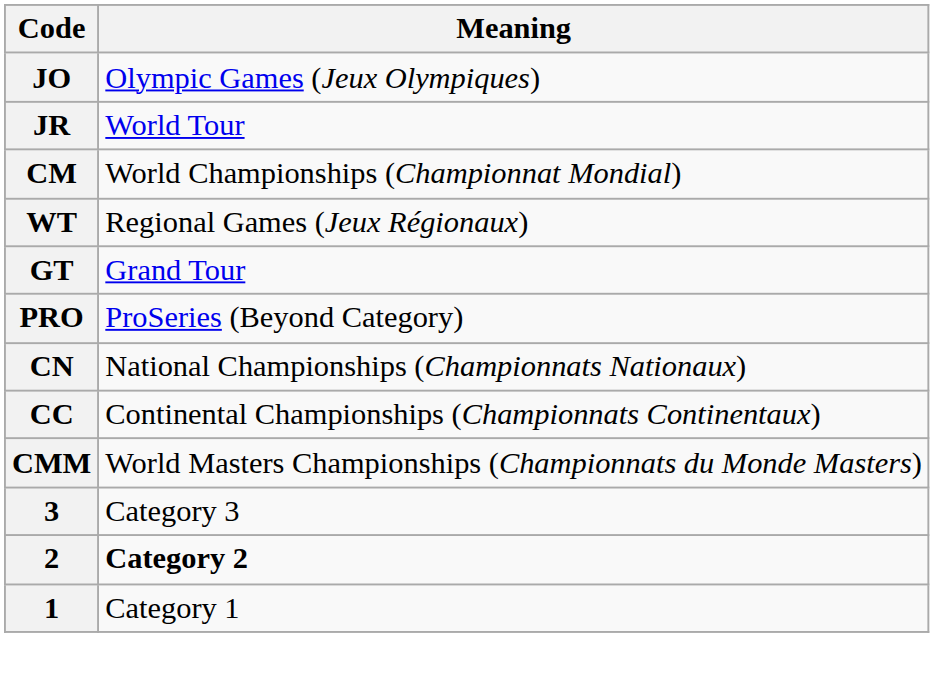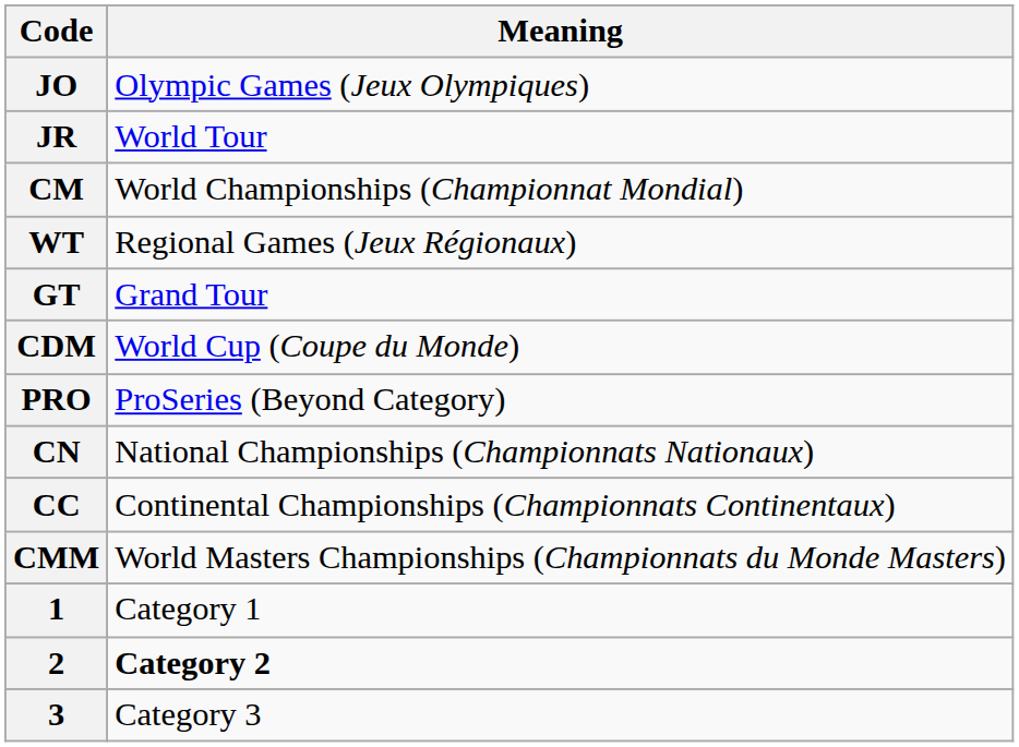 <table class = "wikitable">
 <tr>
 <th>Code</th>
 <th>Meaning</th>
 </tr>
 <tr>
 <th>JO</th>
 <td><a href='#'>Olympic Games</a> (<em>Jeux Olympiques</em>)</td>
 </tr>
 <tr>
 <th>JR</th>
 <td><a href='#'>World Tour</a></td>
 </tr>
 <tr>
 <th>CM</th>
 <td>World Championships (<em>Championnat Mondial</em>)</td>
 </tr>
 <tr>
 <th>WT</th>
 <td>Regional Games (<em>Jeux Régionaux</em>)</td>
 </tr>
 <tr>
 <th>GT</th>
 <td><a href='#'>Grand Tour</a></td>
 </tr>
 <tr>
+<th>CDM</th>
+<td><a href='#'>World Cup</a> (<em>Coupe du Monde</em>)</td>
+</tr>
+<tr>
 <th>PRO</th>
 <td><a href='#'>ProSeries</a> (Beyond Category)</td>
 </tr>
 <tr>
 <th>CN</th>
 <td>National Championships (<em>Championnats Nationaux</em>)</td>
 </tr>
 <tr>
 <th>CC</th>
 <td>Continental Championships (<em>Championnats Continentaux</em>)</td>
 </tr>
 <tr>
 <th>CMM</th>
 <td>World Masters Championships (<em>Championnats du Monde Masters</em>)</td>
 </tr>
 <tr>
-<th>3</th>
-<td>Category 3</td>
+<th>1</th>
+<td>Category 1</td>
 </tr>
 <tr>
 <th>2</th>
 <td><strong>Category 2</strong></td>
 </tr>
 <tr>
-<th>1</th>
-<td>Category 1</td>
+<th>3</th>
+<td>Category 3</td>
 </tr>
 </table>
